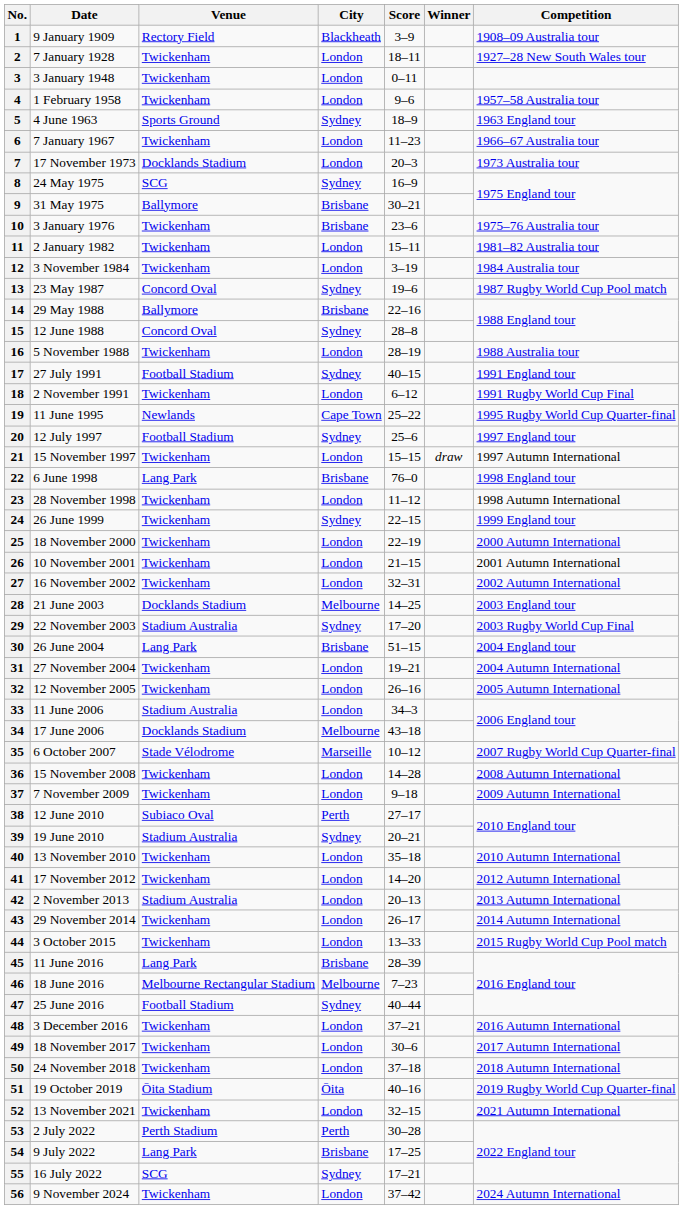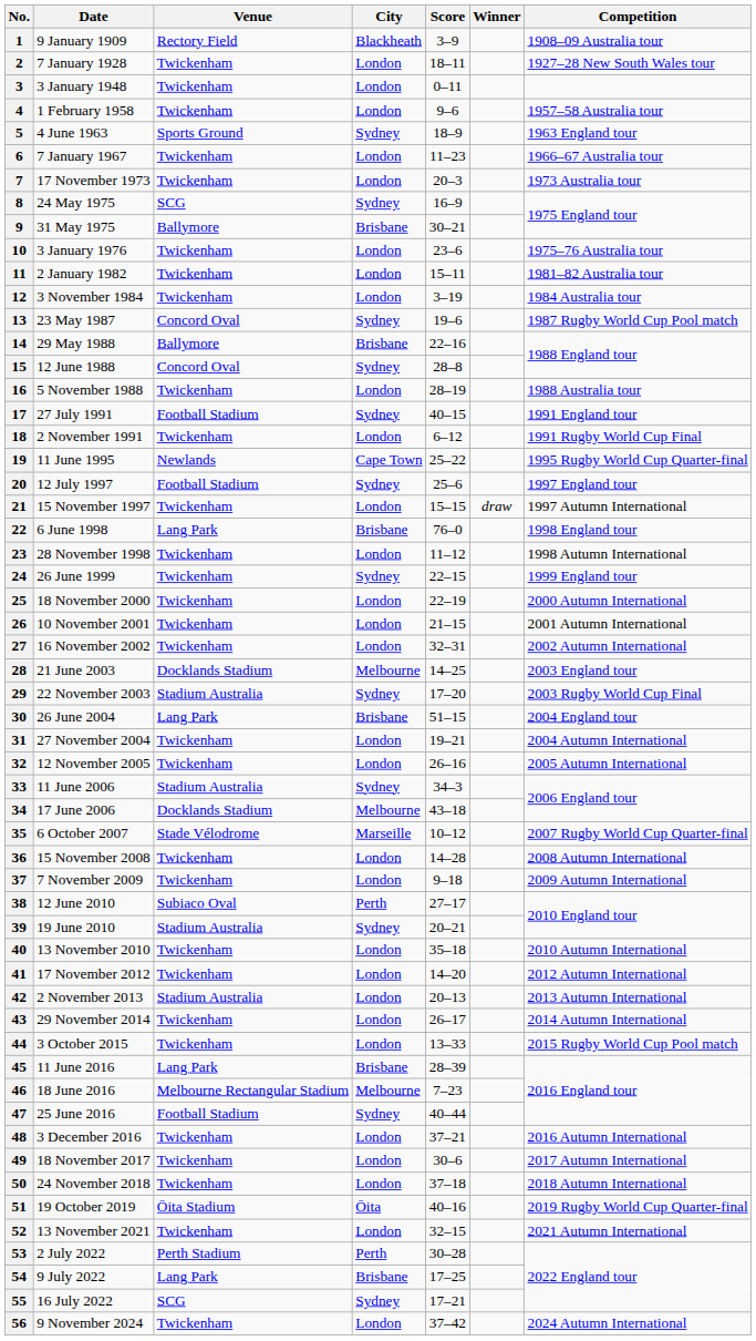 <table class="wikitable sortable">
 <tr>
 <th>No.</th>
 <th>Date</th>
 <th>Venue</th>
 <th>City</th>
 <th>Score</th>
 <th>Winner</th>
 <th>Competition</th>
 </tr>
 <tr>
 <th>1</th>
 <td>9 January 1909</td>
 <td><a href='#'>Rectory Field</a></td>
 <td><a href='#'>Blackheath</a></td>
 <td style="text-align:center">3–9</td>
 <td></td>
 <td><a href='#'>1908–09 Australia tour</a></td>
 </tr>
 <tr>
 <th>2</th>
 <td>7 January 1928</td>
 <td><a href='#'>Twickenham</a></td>
 <td><a href='#'>London</a></td>
 <td style="text-align:center">18–11</td>
 <td></td>
 <td><a href='#'>1927–28 New South Wales tour</a></td>
 </tr>
 <tr>
 <th>3</th>
 <td>3 January 1948</td>
 <td><a href='#'>Twickenham</a></td>
 <td><a href='#'>London</a></td>
 <td style="text-align:center">0–11</td>
 <td></td>
 <td></td>
 </tr>
 <tr>
 <th>4</th>
 <td>1 February 1958</td>
 <td><a href='#'>Twickenham</a></td>
 <td><a href='#'>London</a></td>
 <td style="text-align:center">9–6</td>
 <td></td>
 <td><a href='#'>1957–58 Australia tour</a></td>
 </tr>
 <tr>
 <th>5</th>
 <td>4 June 1963</td>
 <td><a href='#'>Sports Ground</a></td>
 <td><a href='#'>Sydney</a></td>
 <td style="text-align:center">18–9</td>
 <td></td>
 <td><a href='#'>1963 England tour</a></td>
 </tr>
 <tr>
 <th>6</th>
 <td>7 January 1967</td>
 <td><a href='#'>Twickenham</a></td>
 <td><a href='#'>London</a></td>
 <td style="text-align:center">11–23</td>
 <td></td>
 <td><a href='#'>1966–67 Australia tour</a></td>
 </tr>
 <tr>
 <th>7</th>
 <td>17 November 1973</td>
-<td><a href='#'>Docklands Stadium</a></td>
+<td><a href='#'>Twickenham</a></td>
 <td><a href='#'>London</a></td>
 <td style="text-align:center">20–3</td>
 <td></td>
 <td><a href='#'>1973 Australia tour</a></td>
 </tr>
 <tr>
 <th>8</th>
 <td>24 May 1975</td>
 <td><a href='#'>SCG</a></td>
 <td><a href='#'>Sydney</a></td>
 <td style="text-align:center">16–9</td>
 <td></td>
 <td rowspan="2"><a href='#'>1975 England tour</a></td>
 </tr>
 <tr>
 <th>9</th>
 <td>31 May 1975</td>
 <td><a href='#'>Ballymore</a></td>
 <td><a href='#'>Brisbane</a></td>
 <td style="text-align:center">30–21</td>
 <td></td>
 </tr>
 <tr>
 <th>10</th>
 <td>3 January 1976</td>
 <td><a href='#'>Twickenham</a></td>
-<td><a href='#'>Brisbane</a></td>
+<td><a href='#'>London</a></td>
 <td style="text-align:center">23–6</td>
 <td></td>
 <td><a href='#'>1975–76 Australia tour</a></td>
 </tr>
 <tr>
 <th>11</th>
 <td>2 January 1982</td>
 <td><a href='#'>Twickenham</a></td>
 <td><a href='#'>London</a></td>
 <td style="text-align:center">15–11</td>
 <td></td>
 <td><a href='#'>1981–82 Australia tour</a></td>
 </tr>
 <tr>
 <th>12</th>
 <td>3 November 1984</td>
 <td><a href='#'>Twickenham</a></td>
 <td><a href='#'>London</a></td>
 <td style="text-align:center">3–19</td>
 <td></td>
 <td><a href='#'>1984 Australia tour</a></td>
 </tr>
 <tr>
 <th>13</th>
 <td>23 May 1987</td>
 <td><a href='#'>Concord Oval</a></td>
 <td><a href='#'>Sydney</a></td>
 <td style="text-align:center">19–6</td>
 <td></td>
 <td><a href='#'>1987 Rugby World Cup Pool match</a></td>
 </tr>
 <tr>
 <th>14</th>
 <td>29 May 1988</td>
 <td><a href='#'>Ballymore</a></td>
 <td><a href='#'>Brisbane</a></td>
 <td style="text-align:center">22–16</td>
 <td></td>
 <td rowspan="2"><a href='#'>1988 England tour</a></td>
 </tr>
 <tr>
 <th>15</th>
 <td>12 June 1988</td>
 <td><a href='#'>Concord Oval</a></td>
 <td><a href='#'>Sydney</a></td>
 <td style="text-align:center">28–8</td>
 <td></td>
 </tr>
 <tr>
 <th>16</th>
 <td>5 November 1988</td>
 <td><a href='#'>Twickenham</a></td>
 <td><a href='#'>London</a></td>
 <td style="text-align:center">28–19</td>
 <td></td>
 <td><a href='#'>1988 Australia tour</a></td>
 </tr>
 <tr>
 <th>17</th>
 <td>27 July 1991</td>
 <td><a href='#'>Football Stadium</a></td>
 <td><a href='#'>Sydney</a></td>
 <td style="text-align:center">40–15</td>
 <td></td>
 <td><a href='#'>1991 England tour</a></td>
 </tr>
 <tr>
 <th>18</th>
 <td>2 November 1991</td>
 <td><a href='#'>Twickenham</a></td>
 <td><a href='#'>London</a></td>
 <td style="text-align:center">6–12</td>
 <td></td>
 <td><a href='#'>1991 Rugby World Cup Final</a></td>
 </tr>
 <tr>
 <th>19</th>
 <td>11 June 1995</td>
 <td><a href='#'>Newlands</a></td>
 <td><a href='#'>Cape Town</a> </td>
 <td style="text-align:center">25–22</td>
 <td></td>
 <td><a href='#'>1995 Rugby World Cup Quarter-final</a></td>
 </tr>
 <tr>
 <th>20</th>
 <td>12 July 1997</td>
 <td><a href='#'>Football Stadium</a></td>
 <td><a href='#'>Sydney</a></td>
 <td style="text-align:center">25–6</td>
 <td></td>
 <td><a href='#'>1997 England tour</a></td>
 </tr>
 <tr>
 <th>21</th>
 <td>15 November 1997</td>
 <td><a href='#'>Twickenham</a></td>
 <td><a href='#'>London</a></td>
 <td style="text-align:center">15–15</td>
 <td style="text-align:center"><em>draw</em></td>
 <td>1997 Autumn International</td>
 </tr>
 <tr>
 <th>22</th>
 <td>6 June 1998</td>
 <td><a href='#'>Lang Park</a></td>
 <td><a href='#'>Brisbane</a></td>
 <td style="text-align:center">76–0</td>
 <td></td>
 <td><a href='#'>1998 England tour</a></td>
 </tr>
 <tr>
 <th>23</th>
 <td>28 November 1998</td>
 <td><a href='#'>Twickenham</a></td>
 <td><a href='#'>London</a></td>
 <td style="text-align:center">11–12</td>
 <td></td>
 <td>1998 Autumn International</td>
 </tr>
 <tr>
 <th>24</th>
 <td>26 June 1999</td>
 <td><a href='#'>Twickenham</a></td>
 <td><a href='#'>Sydney</a></td>
 <td style="text-align:center">22–15</td>
 <td></td>
 <td><a href='#'>1999 England tour</a></td>
 </tr>
 <tr>
 <th>25</th>
 <td>18 November 2000</td>
 <td><a href='#'>Twickenham</a></td>
 <td><a href='#'>London</a></td>
 <td style="text-align:center">22–19</td>
 <td></td>
 <td><a href='#'>2000 Autumn International</a></td>
 </tr>
 <tr>
 <th>26</th>
 <td>10 November 2001</td>
 <td><a href='#'>Twickenham</a></td>
 <td><a href='#'>London</a></td>
 <td style="text-align:center">21–15</td>
 <td></td>
 <td>2001 Autumn International</td>
 </tr>
 <tr>
 <th>27</th>
 <td>16 November 2002</td>
 <td><a href='#'>Twickenham</a></td>
 <td><a href='#'>London</a></td>
 <td style="text-align:center">32–31</td>
 <td></td>
 <td><a href='#'>2002 Autumn International</a></td>
 </tr>
 <tr>
 <th>28</th>
 <td>21 June 2003</td>
 <td><a href='#'>Docklands Stadium</a></td>
 <td><a href='#'>Melbourne</a></td>
 <td style="text-align:center">14–25</td>
 <td></td>
 <td><a href='#'>2003 England tour</a></td>
 </tr>
 <tr>
 <th>29</th>
 <td>22 November 2003</td>
 <td><a href='#'>Stadium Australia</a></td>
 <td><a href='#'>Sydney</a></td>
 <td style="text-align:center">17–20</td>
 <td></td>
 <td><a href='#'>2003 Rugby World Cup Final</a></td>
 </tr>
 <tr>
 <th>30</th>
 <td>26 June 2004</td>
 <td><a href='#'>Lang Park</a></td>
 <td><a href='#'>Brisbane</a></td>
 <td style="text-align:center">51–15</td>
 <td></td>
 <td><a href='#'>2004 England tour</a></td>
 </tr>
 <tr>
 <th>31</th>
 <td>27 November 2004</td>
 <td><a href='#'>Twickenham</a></td>
 <td><a href='#'>London</a></td>
 <td style="text-align:center">19–21</td>
 <td></td>
 <td><a href='#'>2004 Autumn International</a></td>
 </tr>
 <tr>
 <th>32</th>
 <td>12 November 2005</td>
 <td><a href='#'>Twickenham</a></td>
 <td><a href='#'>London</a></td>
 <td style="text-align:center">26–16</td>
 <td></td>
 <td><a href='#'>2005 Autumn International</a></td>
 </tr>
 <tr>
 <th>33</th>
 <td>11 June 2006</td>
 <td><a href='#'>Stadium Australia</a></td>
-<td><a href='#'>London</a></td>
+<td><a href='#'>Sydney</a></td>
 <td style="text-align:center">34–3</td>
 <td></td>
 <td rowspan="2"><a href='#'>2006 England tour</a></td>
 </tr>
 <tr>
 <th>34</th>
 <td>17 June 2006</td>
 <td><a href='#'>Docklands Stadium</a></td>
 <td><a href='#'>Melbourne</a></td>
 <td style="text-align:center">43–18</td>
 <td></td>
 </tr>
 <tr>
 <th>35</th>
 <td>6 October 2007</td>
 <td><a href='#'>Stade Vélodrome</a></td>
 <td><a href='#'>Marseille</a> </td>
 <td style="text-align:center">10–12</td>
 <td></td>
 <td><a href='#'>2007 Rugby World Cup Quarter-final</a></td>
 </tr>
 <tr>
 <th>36</th>
 <td>15 November 2008</td>
 <td><a href='#'>Twickenham</a></td>
 <td><a href='#'>London</a></td>
 <td style="text-align:center">14–28</td>
 <td></td>
 <td><a href='#'>2008 Autumn International</a></td>
 </tr>
 <tr>
 <th>37</th>
 <td>7 November 2009</td>
 <td><a href='#'>Twickenham</a></td>
 <td><a href='#'>London</a></td>
 <td style="text-align:center">9–18</td>
 <td></td>
 <td><a href='#'>2009 Autumn International</a></td>
 </tr>
 <tr>
 <th>38</th>
 <td>12 June 2010</td>
 <td><a href='#'>Subiaco Oval</a></td>
 <td><a href='#'>Perth</a></td>
 <td style="text-align:center">27–17</td>
 <td></td>
 <td rowspan="2"><a href='#'>2010 England tour</a></td>
 </tr>
 <tr>
 <th>39</th>
 <td>19 June 2010</td>
 <td><a href='#'>Stadium Australia</a></td>
 <td><a href='#'>Sydney</a></td>
 <td style="text-align:center">20–21</td>
 <td></td>
 </tr>
 <tr>
 <th>40</th>
 <td>13 November 2010</td>
 <td><a href='#'>Twickenham</a></td>
 <td><a href='#'>London</a></td>
 <td style="text-align:center">35–18</td>
 <td></td>
 <td><a href='#'>2010 Autumn International</a></td>
 </tr>
 <tr>
 <th>41</th>
 <td>17 November 2012</td>
 <td><a href='#'>Twickenham</a></td>
 <td><a href='#'>London</a></td>
 <td style="text-align:center">14–20</td>
 <td></td>
 <td><a href='#'>2012 Autumn International</a></td>
 </tr>
 <tr>
 <th>42</th>
 <td>2 November 2013</td>
 <td><a href='#'>Stadium Australia</a></td>
 <td><a href='#'>London</a></td>
 <td style="text-align:center">20–13</td>
 <td></td>
 <td><a href='#'>2013 Autumn International</a></td>
 </tr>
 <tr>
 <th>43</th>
 <td>29 November 2014</td>
 <td><a href='#'>Twickenham</a></td>
 <td><a href='#'>London</a></td>
 <td style="text-align:center">26–17</td>
 <td></td>
 <td><a href='#'>2014 Autumn International</a></td>
 </tr>
 <tr>
 <th>44</th>
 <td>3 October 2015</td>
 <td><a href='#'>Twickenham</a></td>
 <td><a href='#'>London</a></td>
 <td style="text-align:center">13–33</td>
 <td></td>
 <td><a href='#'>2015 Rugby World Cup Pool match</a></td>
 </tr>
 <tr>
 <th>45</th>
 <td>11 June 2016</td>
 <td><a href='#'>Lang Park</a></td>
 <td><a href='#'>Brisbane</a></td>
 <td style="text-align:center">28–39</td>
 <td></td>
 <td rowspan=3><a href='#'>2016 England tour</a></td>
 </tr>
 <tr>
 <th>46</th>
 <td>18 June 2016</td>
 <td><a href='#'>Melbourne Rectangular Stadium</a></td>
 <td><a href='#'>Melbourne</a></td>
 <td style="text-align:center">7–23</td>
 <td></td>
 </tr>
 <tr>
 <th>47</th>
 <td>25 June 2016</td>
 <td><a href='#'>Football Stadium</a></td>
 <td><a href='#'>Sydney</a></td>
 <td style="text-align:center">40–44</td>
 <td></td>
 </tr>
 <tr>
 <th>48</th>
 <td>3 December 2016</td>
 <td><a href='#'>Twickenham</a></td>
 <td><a href='#'>London</a></td>
 <td style="text-align:center">37–21</td>
 <td></td>
 <td><a href='#'>2016 Autumn International</a></td>
 </tr>
 <tr>
 <th>49</th>
 <td>18 November 2017</td>
 <td><a href='#'>Twickenham</a></td>
 <td><a href='#'>London</a></td>
 <td style="text-align:center">30–6</td>
 <td></td>
 <td><a href='#'>2017 Autumn International</a></td>
 </tr>
 <tr>
 <th>50</th>
 <td>24 November 2018</td>
 <td><a href='#'>Twickenham</a></td>
 <td><a href='#'>London</a></td>
 <td style="text-align:center">37–18</td>
 <td></td>
 <td><a href='#'>2018 Autumn International</a></td>
 </tr>
 <tr>
 <th>51</th>
 <td>19 October 2019</td>
 <td><a href='#'>Ōita Stadium</a></td>
 <td><a href='#'>Ōita</a> </td>
 <td style="text-align:center">40–16</td>
 <td></td>
 <td><a href='#'>2019 Rugby World Cup Quarter-final</a></td>
 </tr>
 <tr>
 <th>52</th>
 <td>13 November 2021</td>
 <td><a href='#'>Twickenham</a></td>
 <td><a href='#'>London</a></td>
 <td style="text-align:center">32–15</td>
 <td></td>
 <td><a href='#'>2021 Autumn International</a></td>
 </tr>
 <tr>
 <th>53</th>
 <td>2 July 2022</td>
 <td><a href='#'>Perth Stadium</a></td>
 <td><a href='#'>Perth</a></td>
 <td style="text-align:center">30–28</td>
 <td></td>
 <td rowspan=3><a href='#'>2022 England tour</a></td>
 </tr>
 <tr>
 <th>54</th>
 <td>9 July 2022</td>
 <td><a href='#'>Lang Park</a></td>
 <td><a href='#'>Brisbane</a></td>
 <td style="text-align:center">17–25</td>
 <td></td>
 </tr>
 <tr>
 <th>55</th>
 <td>16 July 2022</td>
 <td><a href='#'>SCG</a></td>
 <td><a href='#'>Sydney</a></td>
 <td style="text-align:center">17–21</td>
 <td></td>
 </tr>
 <tr>
 <th>56</th>
 <td>9 November 2024</td>
 <td><a href='#'>Twickenham</a></td>
 <td><a href='#'>London</a></td>
 <td style="text-align:center">37–42</td>
 <td></td>
 <td><a href='#'>2024 Autumn International</a></td>
 </tr>
 </table>
